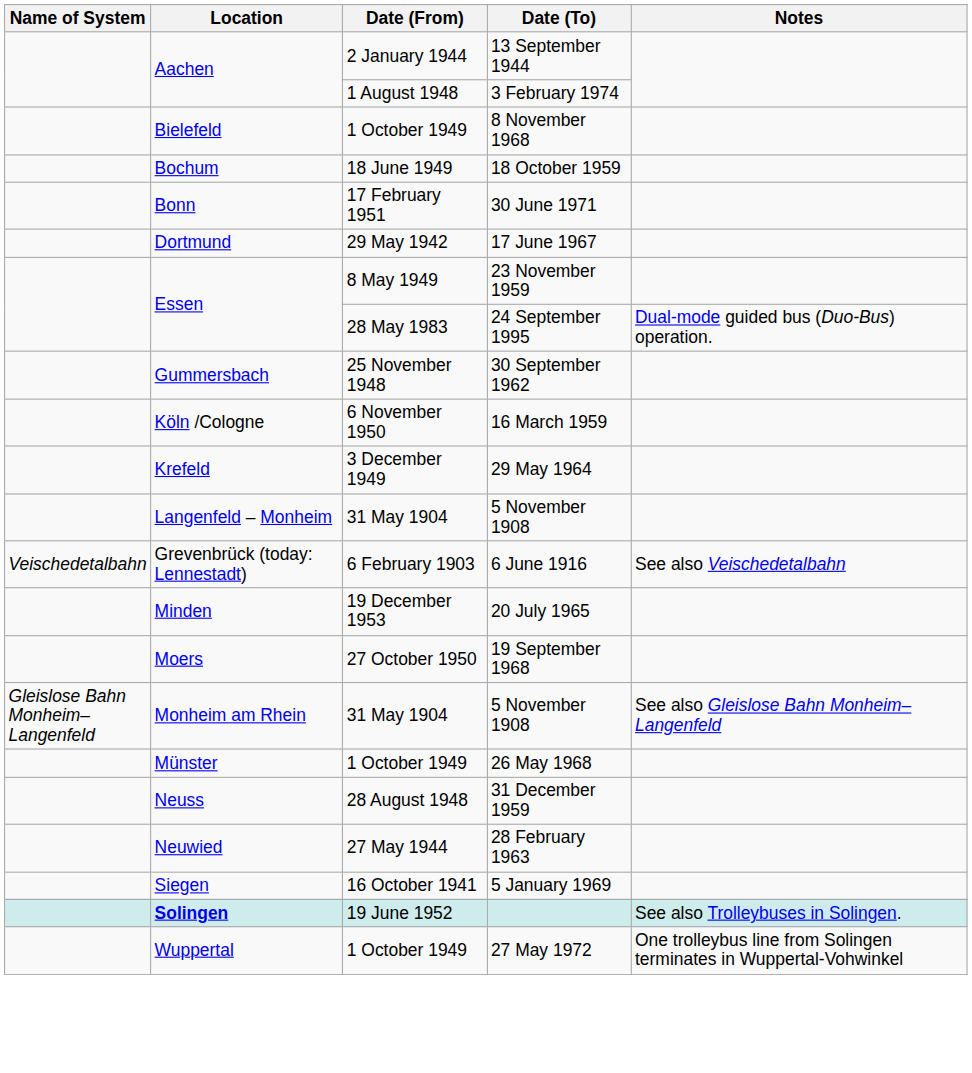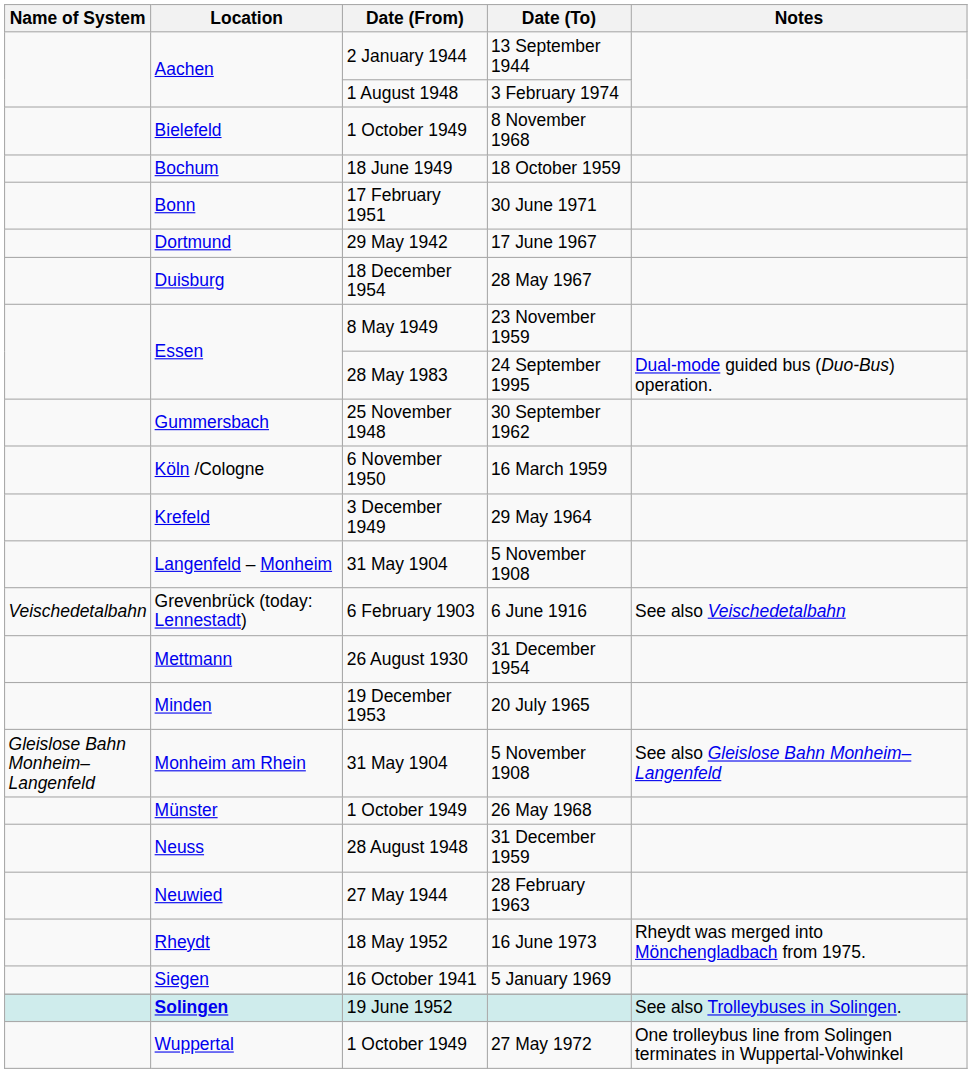 <table class="wikitable" style="width:100%;">
 <tr>
 <th style="width:15%;">Name of System</th>
 <th style="width:20%;">Location</th>
 <th style="width:15%;">Date (From)</th>
 <th style="width:15%;">Date (To)</th>
 <th style="width:35%;">Notes</th>
 </tr>
 <tr>
 <td rowspan=2> </td>
 <td rowspan=2><a href='#'>Aachen</a></td>
 <td>2 January 1944</td>
 <td>13 September 1944</td>
 <td rowspan=2> </td>
 </tr>
 <tr>
 <td>1 August 1948</td>
 <td>3 February 1974</td>
 </tr>
 <tr>
 <td> </td>
 <td><a href='#'>Bielefeld</a></td>
 <td>1 October 1949</td>
 <td>8 November 1968</td>
 <td> </td>
 </tr>
 <tr>
 <td> </td>
 <td><a href='#'>Bochum</a></td>
 <td>18 June 1949</td>
 <td>18 October 1959</td>
 <td> </td>
 </tr>
 <tr>
 <td> </td>
 <td><a href='#'>Bonn</a></td>
 <td>17 February 1951</td>
 <td>30 June 1971</td>
 <td> </td>
 </tr>
 <tr>
 <td> </td>
 <td><a href='#'>Dortmund</a></td>
 <td>29 May 1942</td>
 <td>17 June 1967</td>
+<td> </td>
+</tr>
+<tr>
+<td> </td>
+<td><a href='#'>Duisburg</a></td>
+<td>18 December 1954</td>
+<td>28 May 1967</td>
 <td> </td>
 </tr>
 <tr>
 <td rowspan=2> </td>
 <td rowspan=2><a href='#'>Essen</a></td>
 <td>8 May 1949</td>
 <td>23 November 1959</td>
 <td> </td>
 </tr>
 <tr>
 <td>28 May 1983</td>
 <td>24 September 1995</td>
 <td><a href='#'>Dual-mode</a> guided bus (<em>Duo-Bus</em>) operation.</td>
 </tr>
 <tr>
 <td> </td>
 <td><a href='#'>Gummersbach</a></td>
 <td>25 November 1948</td>
 <td>30 September 1962</td>
 <td> </td>
 </tr>
 <tr>
 <td> </td>
 <td><a href='#'>Köln</a> /Cologne</td>
 <td>6 November 1950</td>
 <td>16 March 1959</td>
 <td> </td>
 </tr>
 <tr>
 <td> </td>
 <td><a href='#'>Krefeld</a></td>
 <td>3 December 1949</td>
 <td>29 May 1964</td>
 <td> </td>
 </tr>
 <tr>
 <td> </td>
 <td><a href='#'>Langenfeld</a> – <a href='#'>Monheim</a></td>
 <td>31 May 1904</td>
 <td>5 November 1908</td>
 <td> </td>
 </tr>
 <tr>
 <td><em>Veischedetalbahn</em></td>
 <td>Grevenbrück (today: <a href='#'>Lennestadt</a>)</td>
 <td>6 February 1903</td>
 <td>6 June 1916</td>
 <td>See also <em><a href='#'>Veischedetalbahn</a></em> </td>
 </tr>
 <tr>
 <td> </td>
-<td><a href='#'>Minden</a></td>
-<td>19 December 1953</td>
-<td>20 July 1965</td>
+<td><a href='#'>Mettmann</a></td>
+<td>26 August 1930</td>
+<td>31 December 1954</td>
 <td> </td>
 </tr>
 <tr>
 <td> </td>
-<td><a href='#'>Moers</a></td>
-<td>27 October 1950</td>
-<td>19 September 1968</td>
+<td><a href='#'>Minden</a></td>
+<td>19 December 1953</td>
+<td>20 July 1965</td>
 <td> </td>
 </tr>
 <tr>
 <td><em>Gleislose Bahn Monheim–Langenfeld</em></td>
 <td><a href='#'>Monheim am Rhein</a></td>
 <td>31 May 1904</td>
 <td>5 November 1908</td>
 <td>See also <em><a href='#'>Gleislose Bahn Monheim–Langenfeld</a></em> </td>
 </tr>
 <tr>
 <td> </td>
 <td><a href='#'>Münster</a></td>
 <td>1 October 1949</td>
 <td>26 May 1968</td>
 <td> </td>
 </tr>
 <tr>
 <td> </td>
 <td><a href='#'>Neuss</a></td>
 <td>28 August 1948</td>
 <td>31 December 1959</td>
 <td> </td>
 </tr>
 <tr>
 <td> </td>
 <td><a href='#'>Neuwied</a></td>
 <td>27 May 1944</td>
 <td>28 February 1963</td>
 <td> </td>
 </tr>
 <tr>
 <td> </td>
+<td><a href='#'>Rheydt</a></td>
+<td>18 May 1952</td>
+<td>16 June 1973</td>
+<td>Rheydt was merged into <a href='#'>Mönchengladbach</a> from 1975.</td>
+</tr>
+<tr>
+<td> </td>
 <td><a href='#'>Siegen</a></td>
 <td>16 October 1941</td>
 <td>5 January 1969</td>
 <td> </td>
 </tr>
 <tr>
 </tr>
 <tr style="background:#CFECEC">
 <td> </td>
 <td><strong><a href='#'>Solingen</a></strong></td>
 <td>19 June 1952</td>
 <td> </td>
 <td>See also <a href='#'>Trolleybuses in Solingen</a>.</td>
 </tr>
 <tr>
 <td> </td>
 <td><a href='#'>Wuppertal</a></td>
 <td>1 October 1949</td>
 <td>27 May 1972</td>
 <td>One trolleybus line from Solingen terminates in Wuppertal-Vohwinkel</td>
 </tr>
 </table>
